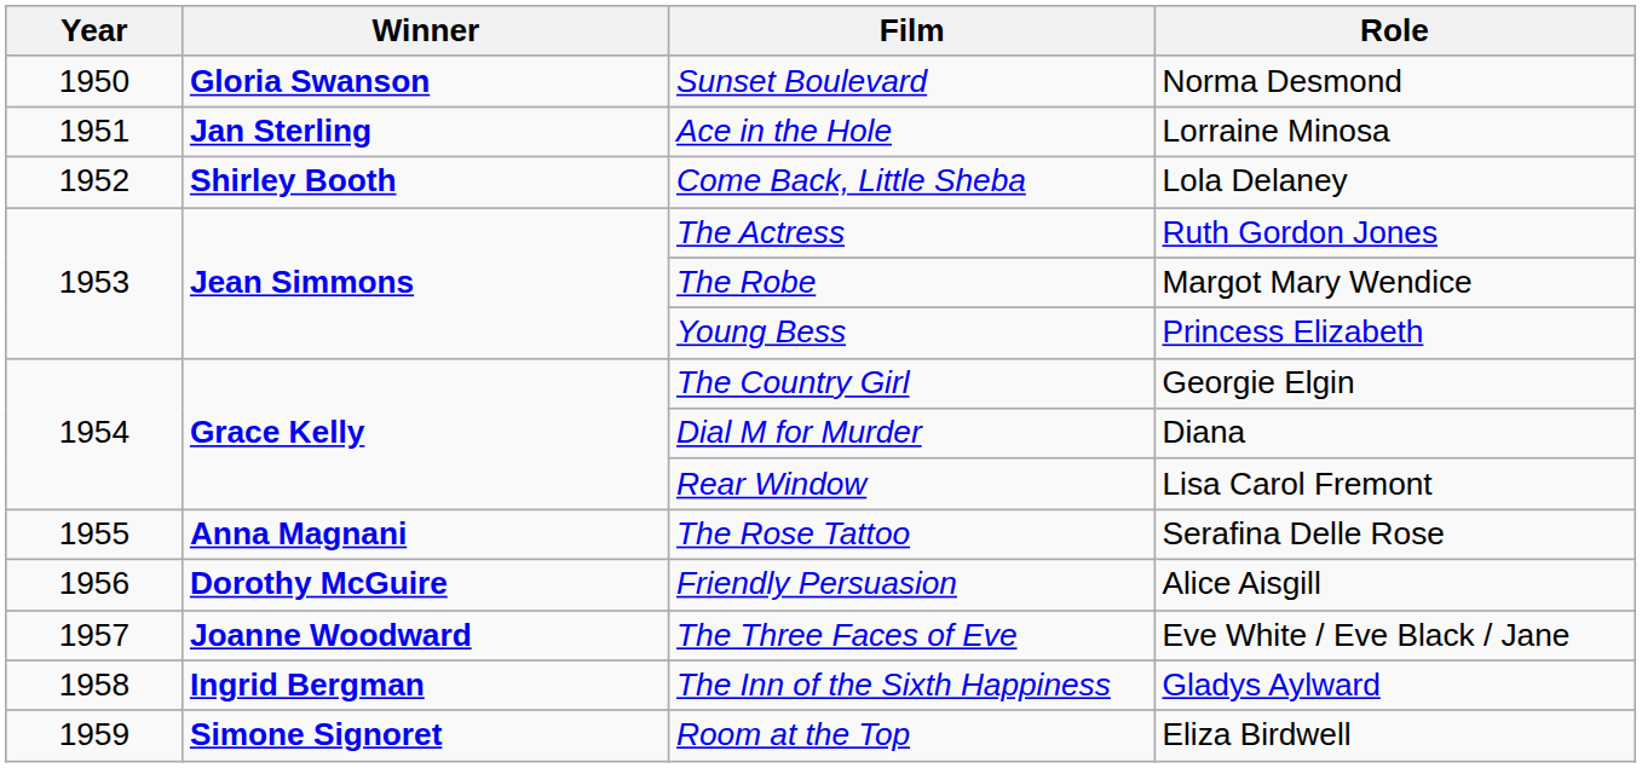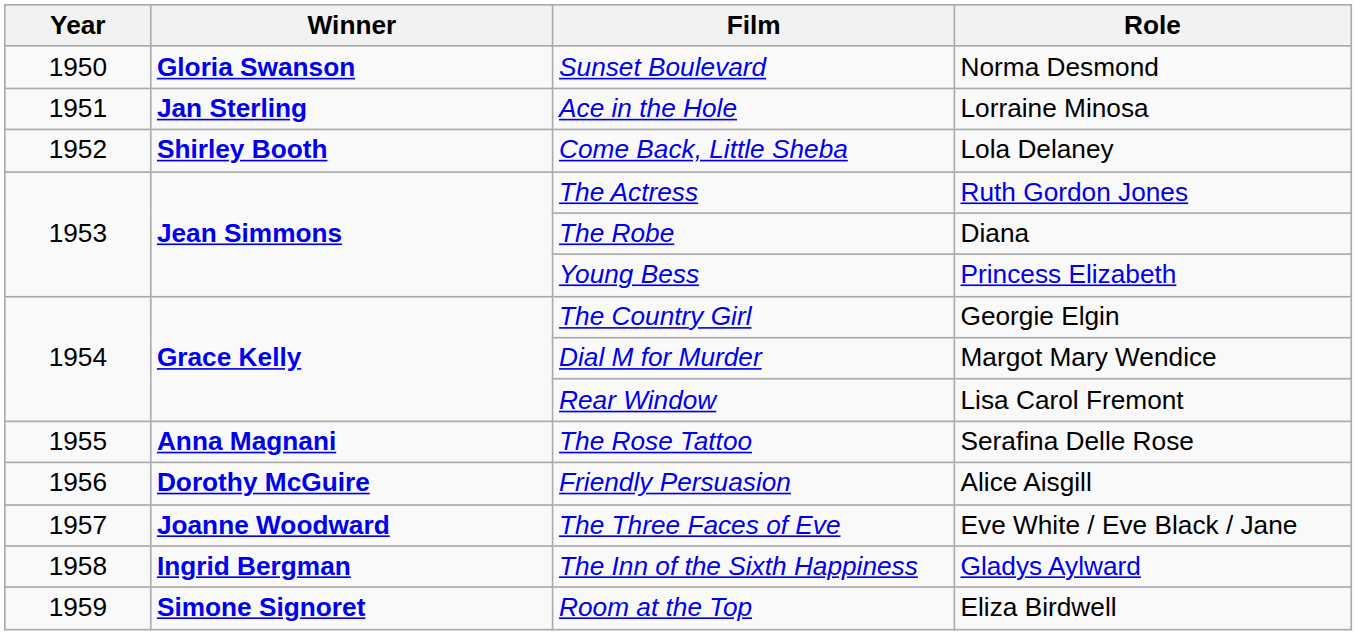 <table class="wikitable" width="65%" cellpadding="5">
 <tr>
 <th width="100"><strong>Year</strong></th>
 <th width="300"><strong>Winner</strong></th>
 <th width="300"><strong>Film</strong></th>
 <th width="300"><strong>Role</strong></th>
 </tr>
 <tr>
 <td style="text-align:center;">1950</td>
 <td><strong><a href='#'>Gloria Swanson</a></strong></td>
 <td><em><a href='#'>Sunset Boulevard</a></em></td>
 <td>Norma Desmond</td>
 </tr>
 <tr>
 <td style="text-align:center;">1951</td>
 <td><strong><a href='#'>Jan Sterling</a></strong></td>
 <td><em><a href='#'>Ace in the Hole</a></em></td>
 <td>Lorraine Minosa</td>
 </tr>
 <tr>
 <td style="text-align:center;">1952</td>
 <td><strong><a href='#'>Shirley Booth</a></strong></td>
 <td><em><a href='#'>Come Back, Little Sheba</a></em></td>
 <td>Lola Delaney</td>
 </tr>
 <tr>
 <td rowspan="3" style="text-align:center;">1953</td>
 <td rowspan="3"><strong><a href='#'>Jean Simmons</a></strong></td>
 <td><em><a href='#'>The Actress</a></em></td>
 <td><a href='#'>Ruth Gordon Jones</a></td>
 </tr>
 <tr>
 <td><em><a href='#'>The Robe</a></em></td>
-<td>Margot Mary Wendice</td>
+<td>Diana</td>
 </tr>
 <tr>
 <td><em><a href='#'>Young Bess</a></em></td>
 <td><a href='#'>Princess Elizabeth</a></td>
 </tr>
 <tr>
 <td rowspan="3" style="text-align:center;">1954</td>
 <td rowspan="3"><strong><a href='#'>Grace Kelly</a></strong></td>
 <td><em><a href='#'>The Country Girl</a></em></td>
 <td>Georgie Elgin</td>
 </tr>
 <tr>
 <td><em><a href='#'>Dial M for Murder</a></em></td>
-<td>Diana</td>
+<td>Margot Mary Wendice</td>
 </tr>
 <tr>
 <td><em><a href='#'>Rear Window</a></em></td>
 <td>Lisa Carol Fremont</td>
 </tr>
 <tr>
 <td style="text-align:center;">1955</td>
 <td><strong><a href='#'>Anna Magnani</a></strong></td>
 <td><em><a href='#'>The Rose Tattoo</a></em></td>
 <td>Serafina Delle Rose</td>
 </tr>
 <tr>
 <td style="text-align:center;">1956</td>
 <td><strong><a href='#'>Dorothy McGuire</a></strong></td>
 <td><em><a href='#'>Friendly Persuasion</a></em></td>
 <td>Alice Aisgill</td>
 </tr>
 <tr>
 <td style="text-align:center;">1957</td>
 <td><strong><a href='#'>Joanne Woodward</a></strong></td>
 <td><em><a href='#'>The Three Faces of Eve</a></em></td>
 <td>Eve White / Eve Black / Jane</td>
 </tr>
 <tr>
 <td style="text-align:center;">1958</td>
 <td><strong><a href='#'>Ingrid Bergman</a></strong></td>
 <td><em><a href='#'>The Inn of the Sixth Happiness</a></em></td>
 <td><a href='#'>Gladys Aylward</a></td>
 </tr>
 <tr>
 <td style="text-align:center;">1959</td>
 <td><strong><a href='#'>Simone Signoret</a></strong></td>
 <td><em><a href='#'>Room at the Top</a></em></td>
 <td>Eliza Birdwell</td>
 </tr>
 </table>
